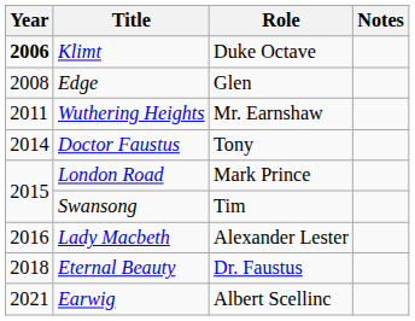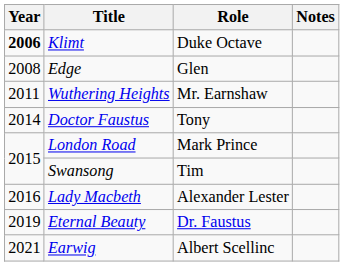 <table class="wikitable">
 <tr>
 <th>Year</th>
 <th>Title</th>
 <th>Role</th>
 <th>Notes</th>
 </tr>
 <tr>
 <td><strong>2006</strong></td>
 <td><em><a href='#'>Klimt</a></em></td>
 <td>Duke Octave</td>
 <td></td>
 </tr>
 <tr>
 <td>2008</td>
 <td><em>Edge</em></td>
 <td>Glen</td>
 <td></td>
 </tr>
 <tr>
 <td>2011</td>
 <td><em><a href='#'>Wuthering Heights</a></em></td>
 <td>Mr. Earnshaw</td>
 <td></td>
 </tr>
 <tr>
 <td>2014</td>
 <td><em><a href='#'>Doctor Faustus</a></em></td>
 <td>Tony</td>
 <td></td>
 </tr>
 <tr>
 <td rowspan="2">2015</td>
 <td><em><a href='#'>London Road</a></em></td>
 <td>Mark Prince</td>
 <td></td>
 </tr>
 <tr>
 <td><em>Swansong</em></td>
 <td>Tim</td>
 <td></td>
 </tr>
 <tr>
 <td>2016</td>
 <td><em><a href='#'>Lady Macbeth</a></em></td>
 <td>Alexander Lester</td>
 <td></td>
 </tr>
 <tr>
-<td>2018</td>
+<td>2019</td>
 <td><em><a href='#'>Eternal Beauty</a></em></td>
 <td><a href='#'>Dr. Faustus</a></td>
 <td></td>
 </tr>
 <tr>
 <td>2021</td>
 <td><em><a href='#'>Earwig</a></em></td>
 <td>Albert Scellinc</td>
 <td></td>
 </tr>
 </table>
